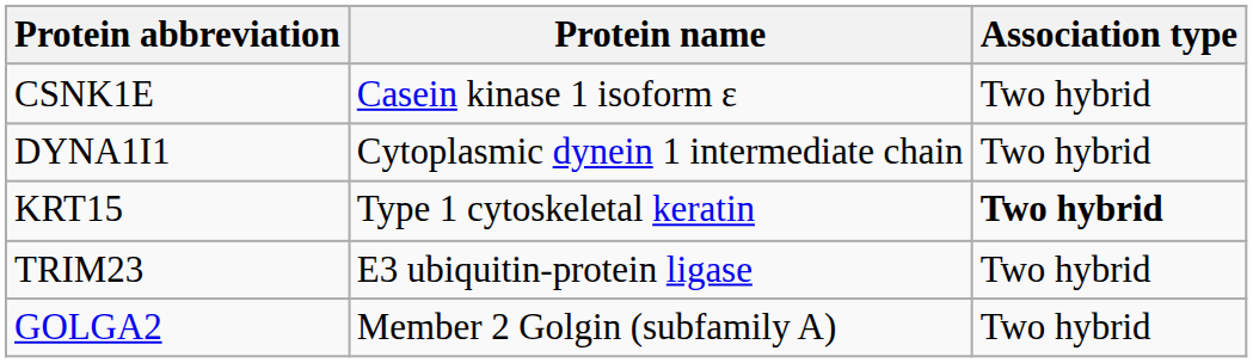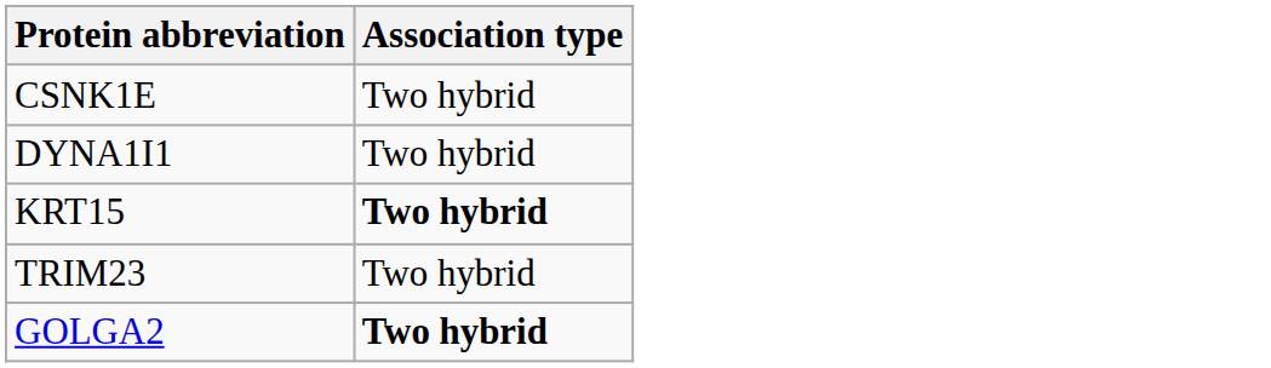 <table class="wikitable">
 <tr>
 <th>Protein abbreviation</th>
-<th>Protein name</th>
 <th>Association type</th>
 </tr>
 <tr>
 <td>CSNK1E</td>
-<td><a href='#'>Casein</a> kinase 1 isoform ε</td>
 <td>Two hybrid</td>
 </tr>
 <tr>
 <td>DYNA1I1</td>
-<td>Cytoplasmic <a href='#'>dynein</a> 1 intermediate chain</td>
 <td>Two hybrid</td>
 </tr>
 <tr>
 <td>KRT15</td>
-<td>Type 1 cytoskeletal <a href='#'>keratin</a></td>
 <td><strong>Two hybrid</strong></td>
 </tr>
 <tr>
 <td>TRIM23</td>
-<td>E3 ubiquitin-protein <a href='#'>ligase</a></td>
 <td>Two hybrid</td>
 </tr>
 <tr>
 <td><a href='#'>GOLGA2</a></td>
-<td>Member 2 Golgin (subfamily A)</td>
-<td>Two hybrid</td>
+<td><strong>Two hybrid</strong></td>
 </tr>
 </table>
